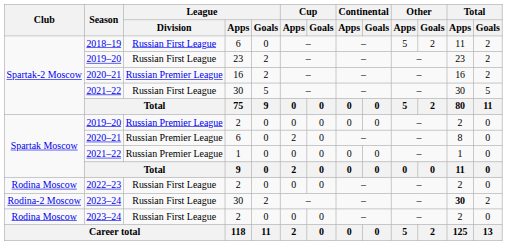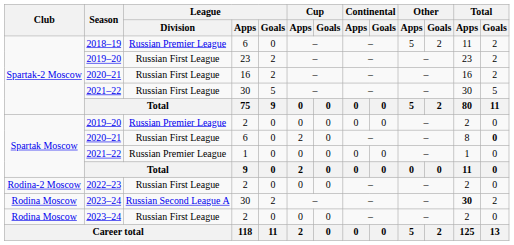 <table class="wikitable" style="text-align: center;">
 <tr>
 <th rowspan=2>Club</th>
 <th rowspan=2>Season</th>
 <th colspan=3>League</th>
 <th colspan=2>Cup</th>
 <th colspan=2>Continental</th>
 <th colspan=2>Other</th>
 <th colspan=2>Total</th>
 </tr>
 <tr>
 <th>Division</th>
 <th>Apps</th>
 <th>Goals</th>
 <th>Apps</th>
 <th>Goals</th>
 <th>Apps</th>
 <th>Goals</th>
 <th>Apps</th>
 <th>Goals</th>
 <th>Apps</th>
 <th>Goals</th>
 </tr>
 <tr>
 <td rowspan="5"><a href='#'>Spartak-2 Moscow</a></td>
 <td><a href='#'>2018–19</a></td>
-<td><a href='#'>Russian First League</a></td>
+<td><a href='#'>Russian Premier League</a></td>
 <td>6</td>
 <td>0</td>
 <td colspan=2>–</td>
 <td colspan=2>–</td>
 <td>5</td>
 <td>2</td>
 <td>11</td>
 <td>2</td>
 </tr>
 <tr>
 <td><a href='#'>2019–20</a></td>
 <td>Russian First League</td>
 <td>23</td>
 <td>2</td>
 <td colspan=2>–</td>
 <td colspan=2>–</td>
 <td colspan=2>–</td>
 <td>23</td>
 <td>2</td>
 </tr>
 <tr>
 <td><a href='#'>2020–21</a></td>
-<td><a href='#'>Russian Premier League</a></td>
+<td>Russian First League</td>
 <td>16</td>
 <td>2</td>
 <td colspan=2>–</td>
 <td colspan=2>–</td>
 <td colspan=2>–</td>
 <td>16</td>
 <td>2</td>
 </tr>
 <tr>
 <td><a href='#'>2021–22</a></td>
 <td>Russian First League</td>
 <td>30</td>
 <td>5</td>
 <td colspan=2>–</td>
 <td colspan=2>–</td>
 <td colspan=2>–</td>
 <td>30</td>
 <td>5</td>
 </tr>
 <tr>
 <th colspan=2>Total</th>
 <th>75</th>
 <th>9</th>
 <th>0</th>
 <th>0</th>
 <th>0</th>
 <th>0</th>
 <th>5</th>
 <th>2</th>
 <th>80</th>
 <th>11</th>
 </tr>
 <tr>
 <td rowspan="4"><a href='#'>Spartak Moscow</a></td>
 <td><a href='#'>2019–20</a></td>
 <td><a href='#'>Russian Premier League</a></td>
 <td>2</td>
 <td>0</td>
 <td>0</td>
 <td>0</td>
 <td>0</td>
 <td>0</td>
 <td colspan=2>–</td>
 <td>2</td>
 <td>0</td>
 </tr>
 <tr>
 <td><a href='#'>2020–21</a></td>
-<td>Russian Premier League</td>
+<td>Russian First League</td>
 <td>6</td>
 <td>0</td>
 <td>2</td>
 <td>0</td>
 <td colspan=2>–</td>
 <td colspan=2>–</td>
 <td>8</td>
-<td>0</td>
+<td><strong>0</strong></td>
 </tr>
 <tr>
 <td><a href='#'>2021–22</a></td>
 <td>Russian Premier League</td>
 <td>1</td>
 <td>0</td>
 <td>0</td>
 <td>0</td>
 <td>0</td>
 <td>0</td>
 <td colspan=2>–</td>
 <td>1</td>
 <td>0</td>
 </tr>
 <tr>
 <th colspan=2>Total</th>
 <th>9</th>
 <th>0</th>
 <th>2</th>
 <th>0</th>
 <th>0</th>
 <th>0</th>
 <th>0</th>
 <th>0</th>
 <th>11</th>
 <th>0</th>
 </tr>
 <tr>
-<td><a href='#'>Rodina Moscow</a></td>
+<td><a href='#'>Rodina-2 Moscow</a></td>
 <td><a href='#'>2022–23</a></td>
 <td>Russian First League</td>
 <td>2</td>
 <td>0</td>
 <td>0</td>
 <td>0</td>
 <td colspan=2>–</td>
 <td colspan=2>–</td>
 <td>2</td>
 <td>0</td>
 </tr>
 <tr>
-<td><a href='#'>Rodina-2 Moscow</a></td>
+<td><a href='#'>Rodina Moscow</a></td>
 <td><a href='#'>2023–24</a></td>
-<td>Russian First League</td>
+<td><a href='#'>Russian Second League A</a></td>
 <td>30</td>
 <td>2</td>
 <td colspan=2>–</td>
 <td colspan=2>–</td>
 <td colspan=2>–</td>
 <td><strong>30</strong></td>
 <td>2</td>
 </tr>
 <tr>
 <td><a href='#'>Rodina Moscow</a></td>
 <td><a href='#'>2023–24</a></td>
 <td>Russian First League</td>
 <td>2</td>
 <td>0</td>
 <td>0</td>
 <td>0</td>
 <td colspan=2>–</td>
 <td colspan=2>–</td>
 <td>2</td>
 <td>0</td>
 </tr>
 <tr>
 <th colspan=3>Career total</th>
 <th>118</th>
 <th>11</th>
 <th>2</th>
 <th>0</th>
 <th>0</th>
 <th>0</th>
 <th>5</th>
 <th>2</th>
 <th>125</th>
 <th>13</th>
 </tr>
 </table>
